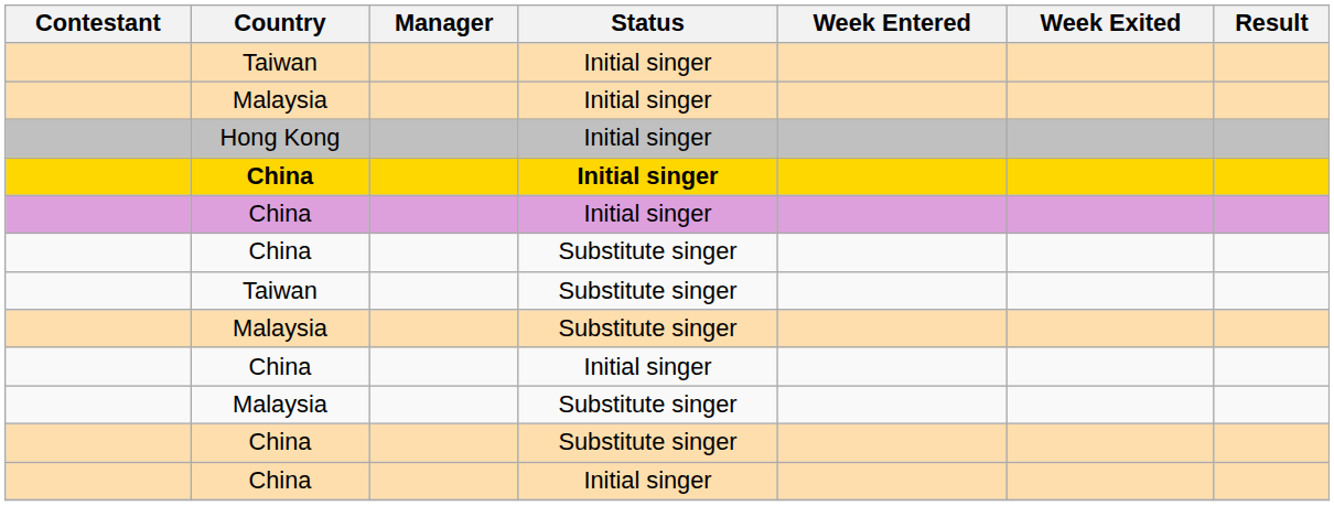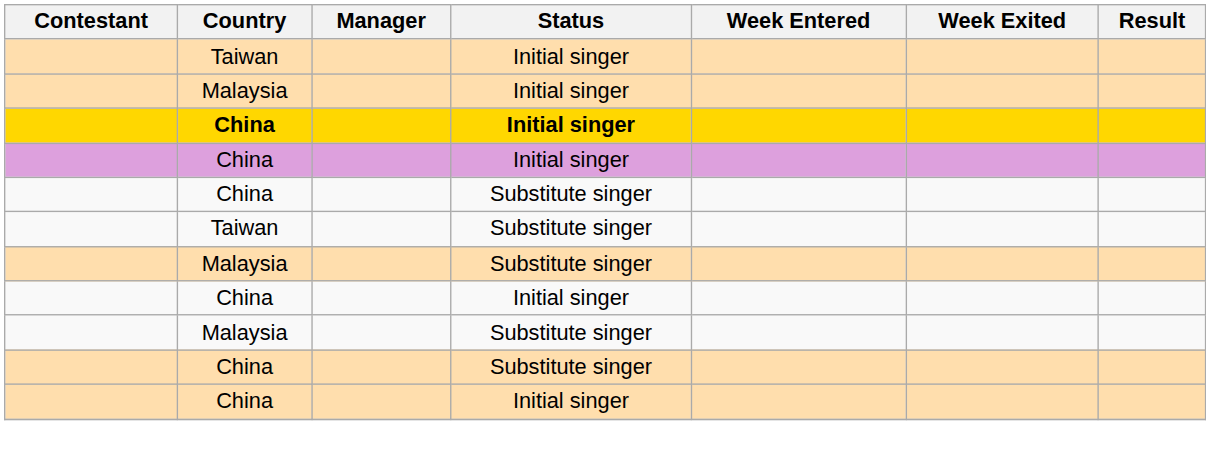 <table class="wikitable sortable" style="width:100%; text-align:center;">
 <tr>
 <th>Contestant</th>
 <th>Country</th>
 <th>Manager</th>
 <th>Status</th>
 <th>Week Entered</th>
 <th>Week Exited</th>
 <th>Result</th>
 </tr>
 <tr bgcolor=NavajoWhite>
 <td></td>
 <td>Taiwan</td>
 <td></td>
 <td>Initial singer</td>
 <td></td>
 <td></td>
 <td></td>
 </tr>
 <tr bgcolor=NavajoWhite>
 <td></td>
 <td>Malaysia</td>
-<td></td>
-<td>Initial singer</td>
-<td></td>
-<td></td>
-<td></td>
-</tr>
-<tr bgcolor=Silver>
-<td></td>
-<td>Hong Kong</td>
 <td></td>
 <td>Initial singer</td>
 <td></td>
 <td></td>
 <td></td>
 </tr>
 <tr bgcolor=Gold>
 <td></td>
 <td><strong>China</strong></td>
 <td></td>
 <td><strong>Initial singer</strong></td>
 <td></td>
 <td></td>
 <td></td>
 </tr>
 <tr bgcolor=#DDA0DD>
 <td></td>
 <td>China</td>
 <td></td>
 <td>Initial singer</td>
 <td></td>
 <td></td>
 <td></td>
 </tr>
 <tr>
 <td></td>
 <td>China</td>
 <td></td>
 <td>Substitute singer</td>
 <td></td>
 <td></td>
 <td></td>
 </tr>
 <tr>
 <td></td>
 <td>Taiwan</td>
 <td></td>
 <td>Substitute singer</td>
 <td></td>
 <td></td>
 <td></td>
 </tr>
 <tr bgcolor=NavajoWhite>
 <td></td>
 <td>Malaysia</td>
 <td></td>
 <td>Substitute singer</td>
 <td></td>
 <td></td>
 <td></td>
 </tr>
 <tr>
 <td></td>
 <td>China</td>
 <td></td>
 <td>Initial singer</td>
 <td></td>
 <td></td>
 <td></td>
 </tr>
 <tr>
 <td></td>
 <td>Malaysia</td>
 <td></td>
 <td>Substitute singer</td>
 <td></td>
 <td></td>
 <td></td>
 </tr>
 <tr bgcolor=NavajoWhite>
 <td></td>
 <td>China</td>
 <td></td>
 <td>Substitute singer</td>
 <td></td>
 <td></td>
 <td></td>
 </tr>
 <tr bgcolor=NavajoWhite>
 <td></td>
 <td>China</td>
 <td></td>
 <td>Initial singer</td>
 <td></td>
 <td></td>
 <td></td>
 </tr>
 <tr>
 </tr>
 </table>
